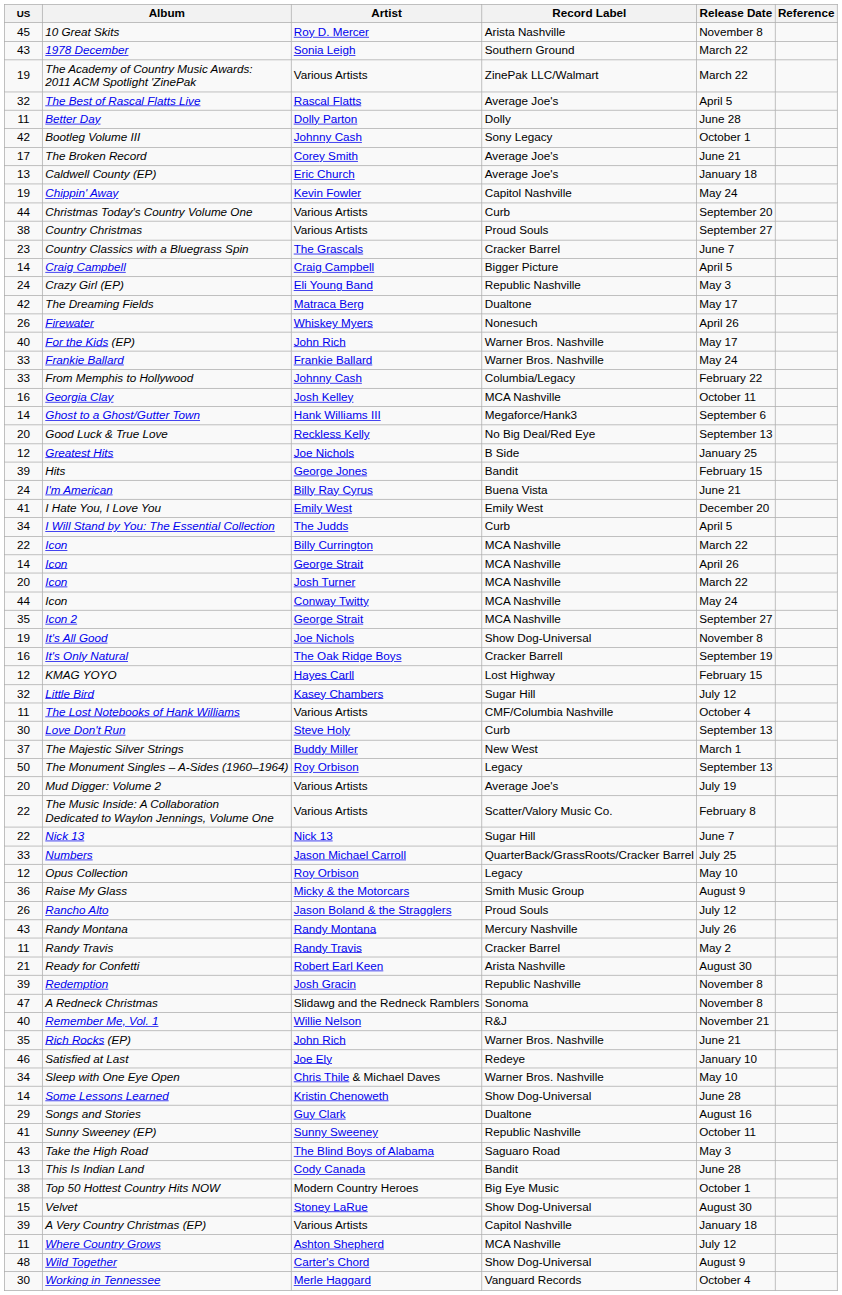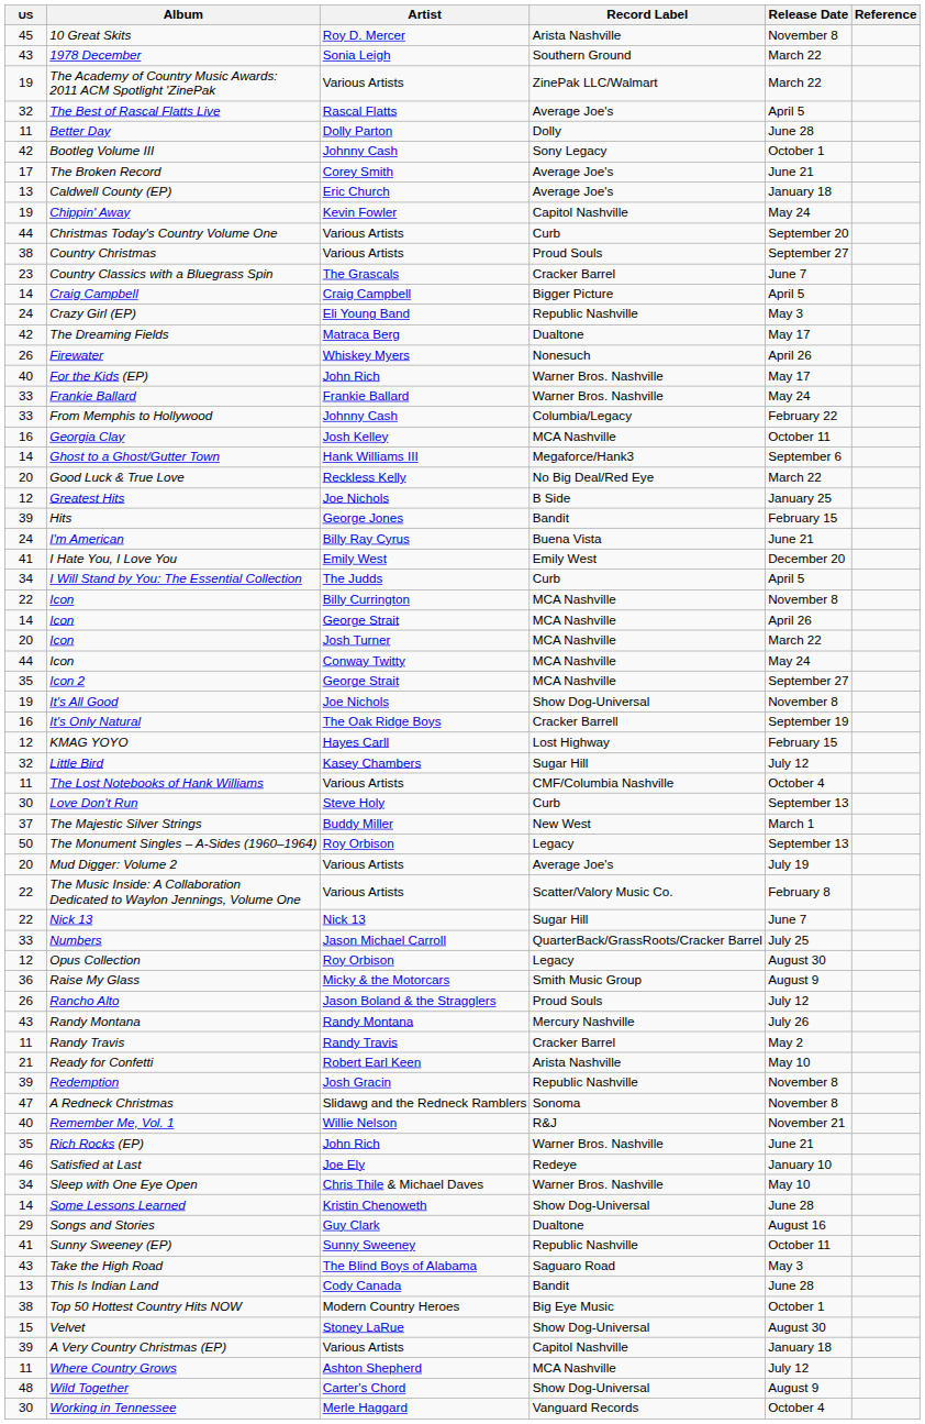 <table class="wikitable sortable">
 <tr>
 <th width=45><small>US</small></th>
 <th>Album</th>
 <th>Artist</th>
 <th>Record Label</th>
 <th>Release Date</th>
 <th>Reference</th>
 </tr>
 <tr>
 <td align=center>45</td>
 <td><em>10 Great Skits</em></td>
 <td><a href='#'>Roy D. Mercer</a></td>
 <td>Arista Nashville</td>
 <td>November 8</td>
 <td></td>
 </tr>
 <tr>
 <td align=center>43</td>
 <td><em><a href='#'>1978 December</a></em></td>
 <td><a href='#'>Sonia Leigh</a></td>
 <td>Southern Ground</td>
 <td>March 22</td>
 <td align=center></td>
 </tr>
 <tr>
 <td align=center>19</td>
 <td><em>The Academy of Country Music Awards:<br>2011 ACM Spotlight 'ZinePak</em></td>
 <td>Various Artists</td>
 <td>ZinePak LLC/Walmart</td>
 <td>March 22</td>
 <td></td>
 </tr>
 <tr>
 <td align=center>32</td>
 <td><em><a href='#'>The Best of Rascal Flatts Live</a></em></td>
 <td><a href='#'>Rascal Flatts</a></td>
 <td>Average Joe's</td>
 <td>April 5</td>
 <td></td>
 </tr>
 <tr>
 <td align=center>11</td>
 <td><em><a href='#'>Better Day</a></em></td>
 <td><a href='#'>Dolly Parton</a></td>
 <td>Dolly</td>
 <td>June 28</td>
 <td align=center></td>
 </tr>
 <tr>
 <td align=center>42</td>
 <td><em>Bootleg Volume III</em></td>
 <td><a href='#'>Johnny Cash</a></td>
 <td>Sony Legacy</td>
 <td>October 1</td>
 <td></td>
 </tr>
 <tr>
 <td align=center>17</td>
 <td><em>The Broken Record</em></td>
 <td><a href='#'>Corey Smith</a></td>
 <td>Average Joe's</td>
 <td>June 21</td>
 <td align=center></td>
 </tr>
 <tr>
 <td align=center>13</td>
 <td><em>Caldwell County (EP)</em></td>
 <td><a href='#'>Eric Church</a></td>
 <td>Average Joe's</td>
 <td>January 18</td>
 <td></td>
 </tr>
 <tr>
 <td align=center>19</td>
 <td><em><a href='#'>Chippin' Away</a></em></td>
 <td><a href='#'>Kevin Fowler</a></td>
 <td>Capitol Nashville</td>
 <td>May 24</td>
 <td align=center></td>
 </tr>
 <tr>
 <td align=center>44</td>
 <td><em>Christmas Today's Country Volume One</em></td>
 <td>Various Artists</td>
 <td>Curb</td>
 <td>September 20</td>
 <td></td>
 </tr>
 <tr>
 <td align=center>38</td>
 <td><em>Country Christmas</em></td>
 <td>Various Artists</td>
 <td>Proud Souls</td>
 <td>September 27</td>
 <td></td>
 </tr>
 <tr>
 <td align=center>23</td>
 <td><em>Country Classics with a Bluegrass Spin</em></td>
 <td><a href='#'>The Grascals</a></td>
 <td>Cracker Barrel</td>
 <td>June 7</td>
 <td></td>
 </tr>
 <tr>
 <td align=center>14</td>
 <td><em><a href='#'>Craig Campbell</a></em></td>
 <td><a href='#'>Craig Campbell</a></td>
 <td>Bigger Picture</td>
 <td>April 5</td>
 <td></td>
 </tr>
 <tr>
 <td align=center>24</td>
 <td><em>Crazy Girl (EP)</em></td>
 <td><a href='#'>Eli Young Band</a></td>
 <td>Republic Nashville</td>
 <td>May 3</td>
 <td align=center></td>
 </tr>
 <tr>
 <td align=center>42</td>
 <td><em>The Dreaming Fields</em></td>
 <td><a href='#'>Matraca Berg</a></td>
 <td>Dualtone</td>
 <td>May 17</td>
 <td align=center></td>
 </tr>
 <tr>
 <td align=center>26</td>
 <td><em><a href='#'>Firewater</a></em></td>
 <td><a href='#'>Whiskey Myers</a></td>
 <td>Nonesuch</td>
 <td>April 26</td>
 <td></td>
 </tr>
 <tr>
 <td align=center>40</td>
 <td><em><a href='#'>For the Kids</a> (EP)</em></td>
 <td><a href='#'>John Rich</a></td>
 <td>Warner Bros. Nashville</td>
 <td>May 17</td>
 <td></td>
 </tr>
 <tr>
 <td align=center>33</td>
 <td><em><a href='#'>Frankie Ballard</a></em></td>
 <td><a href='#'>Frankie Ballard</a></td>
 <td>Warner Bros. Nashville</td>
 <td>May 24</td>
 <td></td>
 </tr>
 <tr>
 <td align=center>33</td>
 <td><em>From Memphis to Hollywood</em></td>
 <td><a href='#'>Johnny Cash</a></td>
 <td>Columbia/Legacy</td>
 <td>February 22</td>
 <td></td>
 </tr>
 <tr>
 <td align=center>16</td>
 <td><em><a href='#'>Georgia Clay</a></em></td>
 <td><a href='#'>Josh Kelley</a></td>
 <td>MCA Nashville</td>
 <td>October 11</td>
 <td align=center></td>
 </tr>
 <tr>
 <td align=center>14</td>
 <td><em><a href='#'>Ghost to a Ghost/Gutter Town</a></em></td>
 <td><a href='#'>Hank Williams III</a></td>
 <td>Megaforce/Hank3</td>
 <td>September 6</td>
 <td></td>
 </tr>
 <tr>
 <td align=center>20</td>
 <td><em>Good Luck & True Love</em></td>
 <td><a href='#'>Reckless Kelly</a></td>
 <td>No Big Deal/Red Eye</td>
-<td>September 13</td>
+<td>March 22</td>
 <td align=center></td>
 </tr>
 <tr>
 <td align=center>12</td>
 <td><em><a href='#'>Greatest Hits</a></em></td>
 <td><a href='#'>Joe Nichols</a></td>
 <td>B Side</td>
 <td>January 25</td>
 <td align=center></td>
 </tr>
 <tr>
 <td align=center>39</td>
 <td><em>Hits</em></td>
 <td><a href='#'>George Jones</a></td>
 <td>Bandit</td>
 <td>February 15</td>
 <td></td>
 </tr>
 <tr>
 <td align=center>24</td>
 <td><em><a href='#'>I'm American</a></em></td>
 <td><a href='#'>Billy Ray Cyrus</a></td>
 <td>Buena Vista</td>
 <td>June 21</td>
 <td align=center></td>
 </tr>
 <tr>
 <td align=center>41</td>
 <td><em>I Hate You, I Love You</em></td>
 <td><a href='#'>Emily West</a></td>
 <td>Emily West</td>
 <td>December 20</td>
 <td></td>
 </tr>
 <tr>
 <td align=center>34</td>
 <td><em><a href='#'>I Will Stand by You: The Essential Collection</a></em></td>
 <td><a href='#'>The Judds</a></td>
 <td>Curb</td>
 <td>April 5</td>
 <td></td>
 </tr>
 <tr>
 <td align=center>22</td>
 <td><em><a href='#'>Icon</a></em></td>
 <td><a href='#'>Billy Currington</a></td>
 <td>MCA Nashville</td>
-<td>March 22</td>
+<td>November 8</td>
 <td></td>
 </tr>
 <tr>
 <td align=center>14</td>
 <td><em><a href='#'>Icon</a></em></td>
 <td><a href='#'>George Strait</a></td>
 <td>MCA Nashville</td>
 <td>April 26</td>
 <td></td>
 </tr>
 <tr>
 <td align=center>20</td>
 <td><em><a href='#'>Icon</a></em></td>
 <td><a href='#'>Josh Turner</a></td>
 <td>MCA Nashville</td>
 <td>March 22</td>
 <td></td>
 </tr>
 <tr>
 <td align=center>44</td>
 <td><em>Icon</em></td>
 <td><a href='#'>Conway Twitty</a></td>
 <td>MCA Nashville</td>
 <td>May 24</td>
 <td></td>
 </tr>
 <tr>
 <td align=center>35</td>
 <td><em><a href='#'>Icon 2</a></em></td>
 <td><a href='#'>George Strait</a></td>
 <td>MCA Nashville</td>
 <td>September 27</td>
 <td></td>
 </tr>
 <tr>
 <td align=center>19</td>
 <td><em><a href='#'>It's All Good</a></em></td>
 <td><a href='#'>Joe Nichols</a></td>
 <td>Show Dog-Universal</td>
 <td>November 8</td>
 <td align=center></td>
 </tr>
 <tr>
 <td align=center>16</td>
 <td><em><a href='#'>It's Only Natural</a></em></td>
 <td><a href='#'>The Oak Ridge Boys</a></td>
 <td>Cracker Barrell</td>
 <td>September 19</td>
 <td></td>
 </tr>
 <tr>
 <td align=center>12</td>
 <td><em>KMAG YOYO</em></td>
 <td><a href='#'>Hayes Carll</a></td>
 <td>Lost Highway</td>
 <td>February 15</td>
 <td></td>
 </tr>
 <tr>
 <td align=center>32</td>
 <td><em><a href='#'>Little Bird</a></em></td>
 <td><a href='#'>Kasey Chambers</a></td>
 <td>Sugar Hill</td>
 <td>July 12</td>
 <td align=center></td>
 </tr>
 <tr>
 <td align=center>11</td>
 <td><em><a href='#'>The Lost Notebooks of Hank Williams</a></em></td>
 <td>Various Artists</td>
 <td>CMF/Columbia Nashville</td>
 <td>October 4</td>
 <td></td>
 </tr>
 <tr>
 <td align=center>30</td>
 <td><em><a href='#'>Love Don't Run</a></em></td>
 <td><a href='#'>Steve Holy</a></td>
 <td>Curb</td>
 <td>September 13</td>
 <td></td>
 </tr>
 <tr>
 <td align=center>37</td>
 <td><em>The Majestic Silver Strings</em></td>
 <td><a href='#'>Buddy Miller</a></td>
 <td>New West</td>
 <td>March 1</td>
 <td></td>
 </tr>
 <tr>
 <td align=center>50</td>
 <td><em>The Monument Singles – A-Sides (1960–1964)</em></td>
 <td><a href='#'>Roy Orbison</a></td>
 <td>Legacy</td>
 <td>September 13</td>
 <td></td>
 </tr>
 <tr>
 <td align=center>20</td>
 <td><em>Mud Digger: Volume 2</em></td>
 <td>Various Artists</td>
 <td>Average Joe's</td>
 <td>July 19</td>
 <td></td>
 </tr>
 <tr>
 <td align=center>22</td>
 <td><em>The Music Inside: A Collaboration<br>Dedicated to Waylon Jennings, Volume One</em></td>
 <td>Various Artists</td>
 <td>Scatter/Valory Music Co.</td>
 <td>February 8</td>
 <td></td>
 </tr>
 <tr>
 <td align=center>22</td>
 <td><em><a href='#'>Nick 13</a></em></td>
 <td><a href='#'>Nick 13</a></td>
 <td>Sugar Hill</td>
 <td>June 7</td>
 <td align=center></td>
 </tr>
 <tr>
 <td align=center>33</td>
 <td><em><a href='#'>Numbers</a></em></td>
 <td><a href='#'>Jason Michael Carroll</a></td>
 <td>QuarterBack/GrassRoots/Cracker Barrel</td>
 <td>July 25</td>
 <td align=center></td>
 </tr>
 <tr>
 <td align=center>12</td>
 <td><em>Opus Collection</em></td>
 <td><a href='#'>Roy Orbison</a></td>
 <td>Legacy</td>
-<td>May 10</td>
+<td>August 30</td>
 <td></td>
 </tr>
 <tr>
 <td align=center>36</td>
 <td><em>Raise My Glass</em></td>
 <td><a href='#'>Micky & the Motorcars</a></td>
 <td>Smith Music Group</td>
 <td>August 9</td>
 <td align=center></td>
 </tr>
 <tr>
 <td align=center>26</td>
 <td><em><a href='#'>Rancho Alto</a></em></td>
 <td><a href='#'>Jason Boland & the Stragglers</a></td>
 <td>Proud Souls</td>
 <td>July 12</td>
 <td></td>
 </tr>
 <tr>
 <td align=center>43</td>
 <td><em>Randy Montana</em></td>
 <td><a href='#'>Randy Montana</a></td>
 <td>Mercury Nashville</td>
 <td>July 26</td>
 <td align=center></td>
 </tr>
 <tr>
 <td align=center>11</td>
 <td><em>Randy Travis</em></td>
 <td><a href='#'>Randy Travis</a></td>
 <td>Cracker Barrel</td>
 <td>May 2</td>
 <td align=center></td>
 </tr>
 <tr>
 <td align=center>21</td>
 <td><em>Ready for Confetti</em></td>
 <td><a href='#'>Robert Earl Keen</a></td>
 <td>Arista Nashville</td>
-<td>August 30</td>
+<td>May 10</td>
 <td></td>
 </tr>
 <tr>
 <td align=center>39</td>
 <td><em><a href='#'>Redemption</a></em></td>
 <td><a href='#'>Josh Gracin</a></td>
 <td>Republic Nashville</td>
 <td>November 8</td>
 <td></td>
 </tr>
 <tr>
 <td align=center>47</td>
 <td><em>A Redneck Christmas</em></td>
 <td>Slidawg and the Redneck Ramblers</td>
 <td>Sonoma</td>
 <td>November 8</td>
 <td></td>
 </tr>
 <tr>
 <td align=center>40</td>
 <td><em><a href='#'>Remember Me, Vol. 1</a></em></td>
 <td><a href='#'>Willie Nelson</a></td>
 <td>R&J</td>
 <td>November 21</td>
 <td></td>
 </tr>
 <tr>
 <td align=center>35</td>
 <td><em><a href='#'>Rich Rocks</a> (EP)</em></td>
 <td><a href='#'>John Rich</a></td>
 <td>Warner Bros. Nashville</td>
 <td>June 21</td>
 <td></td>
 </tr>
 <tr>
 <td align=center>46</td>
 <td><em>Satisfied at Last</em></td>
 <td><a href='#'>Joe Ely</a></td>
 <td>Redeye</td>
 <td>January 10</td>
 <td align=center></td>
 </tr>
 <tr>
 <td align=center>34</td>
 <td><em>Sleep with One Eye Open</em></td>
 <td><a href='#'>Chris Thile</a> & Michael Daves</td>
 <td>Warner Bros. Nashville</td>
 <td>May 10</td>
 <td></td>
 </tr>
 <tr>
 <td align=center>14</td>
 <td><em><a href='#'>Some Lessons Learned</a></em></td>
 <td><a href='#'>Kristin Chenoweth</a></td>
 <td>Show Dog-Universal</td>
 <td>June 28</td>
 <td></td>
 </tr>
 <tr>
 <td align=center>29</td>
 <td><em>Songs and Stories</em></td>
 <td><a href='#'>Guy Clark</a></td>
 <td>Dualtone</td>
 <td>August 16</td>
 <td align=center></td>
 </tr>
 <tr>
 <td align=center>41</td>
 <td><em>Sunny Sweeney (EP)</em></td>
 <td><a href='#'>Sunny Sweeney</a></td>
 <td>Republic Nashville</td>
 <td>October 11</td>
 <td></td>
 </tr>
 <tr>
 <td align=center>43</td>
 <td><em>Take the High Road</em></td>
 <td><a href='#'>The Blind Boys of Alabama</a></td>
 <td>Saguaro Road</td>
 <td>May 3</td>
 <td></td>
 </tr>
 <tr>
 <td align=center>13</td>
 <td><em>This Is Indian Land</em></td>
 <td><a href='#'>Cody Canada</a></td>
 <td>Bandit</td>
 <td>June 28</td>
 <td align=center></td>
 </tr>
 <tr>
 <td align=center>38</td>
 <td><em>Top 50 Hottest Country Hits NOW</em></td>
 <td>Modern Country Heroes</td>
 <td>Big Eye Music</td>
 <td>October 1</td>
 <td></td>
 </tr>
 <tr>
 <td align=center>15</td>
 <td><em>Velvet</em></td>
 <td><a href='#'>Stoney LaRue</a></td>
 <td>Show Dog-Universal</td>
 <td>August 30</td>
 <td align=center></td>
 </tr>
 <tr>
 <td align=center>39</td>
 <td><em>A Very Country Christmas (EP)</em></td>
 <td>Various Artists</td>
 <td>Capitol Nashville</td>
 <td>January 18</td>
 <td></td>
 </tr>
 <tr>
 <td align=center>11</td>
 <td><em><a href='#'>Where Country Grows</a></em></td>
 <td><a href='#'>Ashton Shepherd</a></td>
 <td>MCA Nashville</td>
 <td>July 12</td>
 <td align=center></td>
 </tr>
 <tr>
 <td align=center>48</td>
 <td><em><a href='#'>Wild Together</a></em></td>
 <td><a href='#'>Carter's Chord</a></td>
 <td>Show Dog-Universal</td>
 <td>August 9</td>
 <td></td>
 </tr>
 <tr>
 <td align=center>30</td>
 <td><em><a href='#'>Working in Tennessee</a></em></td>
 <td><a href='#'>Merle Haggard</a></td>
 <td>Vanguard Records</td>
 <td>October 4</td>
 <td></td>
 </tr>
 </table>
